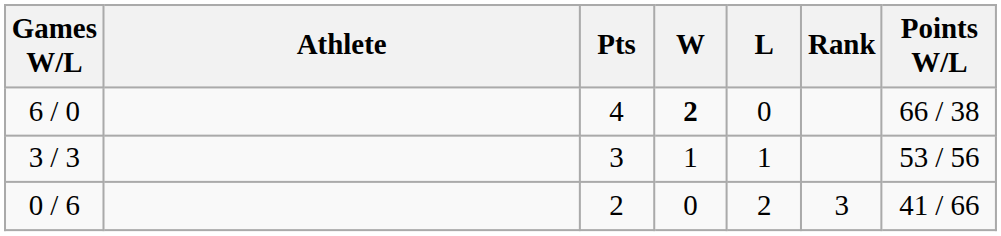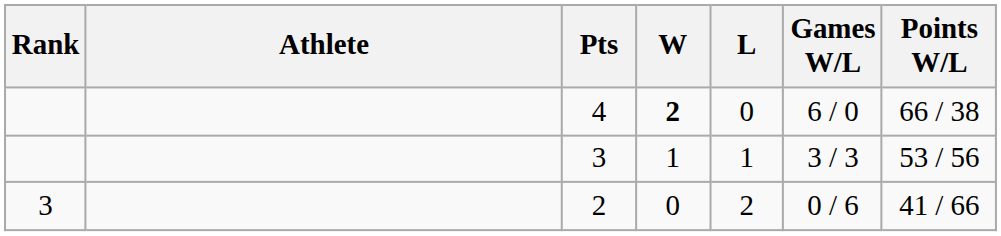 <table class="wikitable" style="text-align: center; font-size:90% ">
 <tr>
-<th width="40">Games<br>W/L</th>
+<th width="20">Rank</th>
 <th width="230">Athlete</th>
 <th width="30">Pts</th>
 <th width="30">W</th>
 <th width="30">L</th>
-<th width="20">Rank</th>
+<th width="40">Games<br>W/L</th>
 <th width="50">Points<br>W/L</th>
 </tr>
 <tr>
-<td>6 / 0</td>
+<td></td>
 <td align=left><strong></strong></td>
 <td>4</td>
 <td><strong>2</strong></td>
 <td>0</td>
-<td></td>
+<td>6 / 0</td>
 <td>66 / 38</td>
 </tr>
 <tr>
-<td>3 / 3</td>
+<td></td>
 <td align=left><strong></strong></td>
 <td>3</td>
 <td>1</td>
 <td>1</td>
-<td></td>
+<td>3 / 3</td>
 <td>53 / 56</td>
 </tr>
 <tr>
-<td>0 / 6</td>
+<td>3</td>
 <td align=left></td>
 <td>2</td>
 <td>0</td>
 <td>2</td>
-<td>3</td>
+<td>0 / 6</td>
 <td>41 / 66</td>
 </tr>
 </table>
